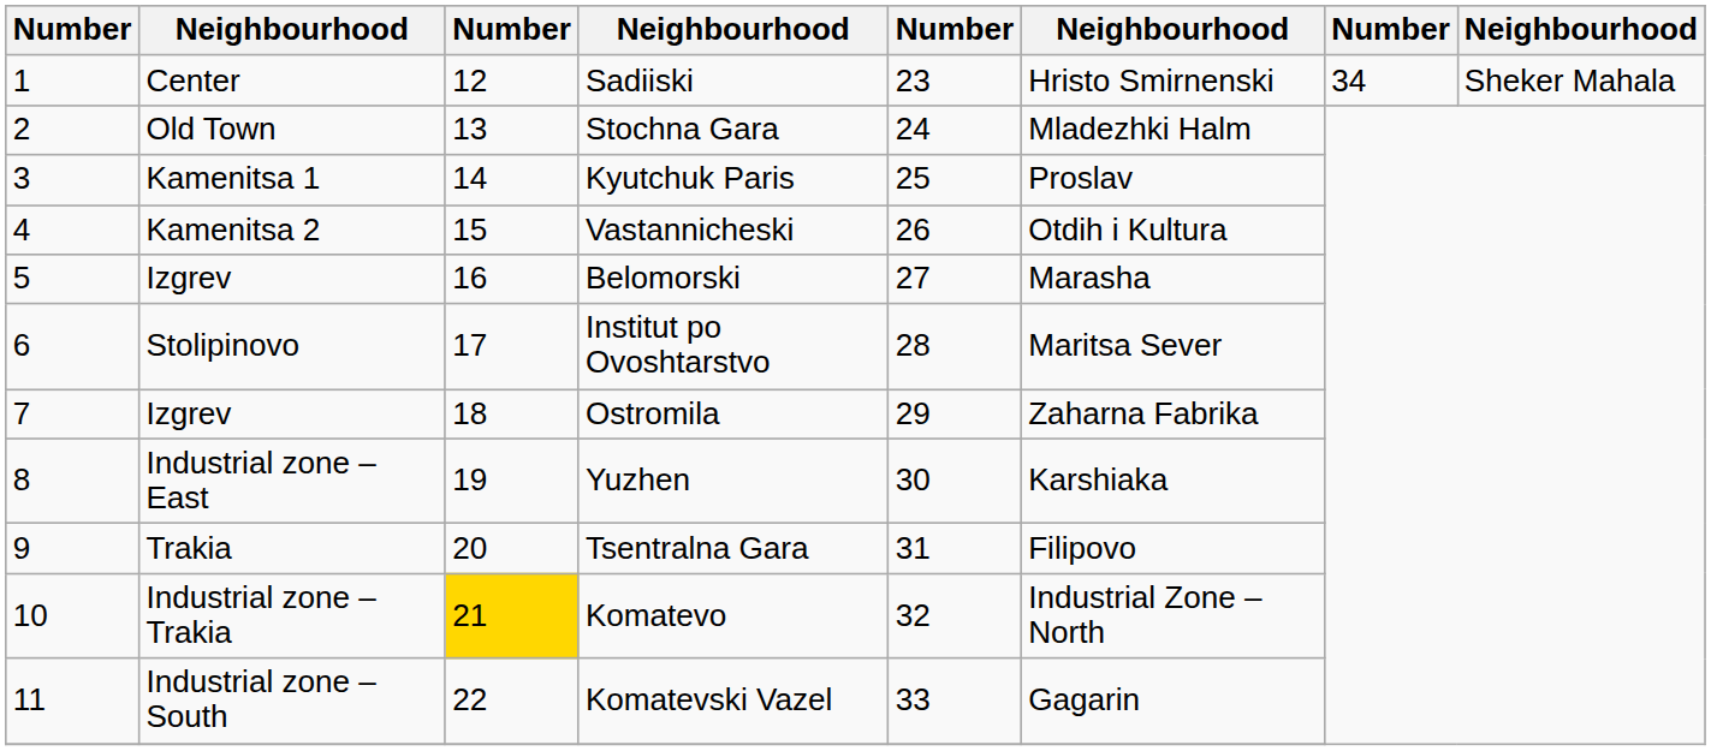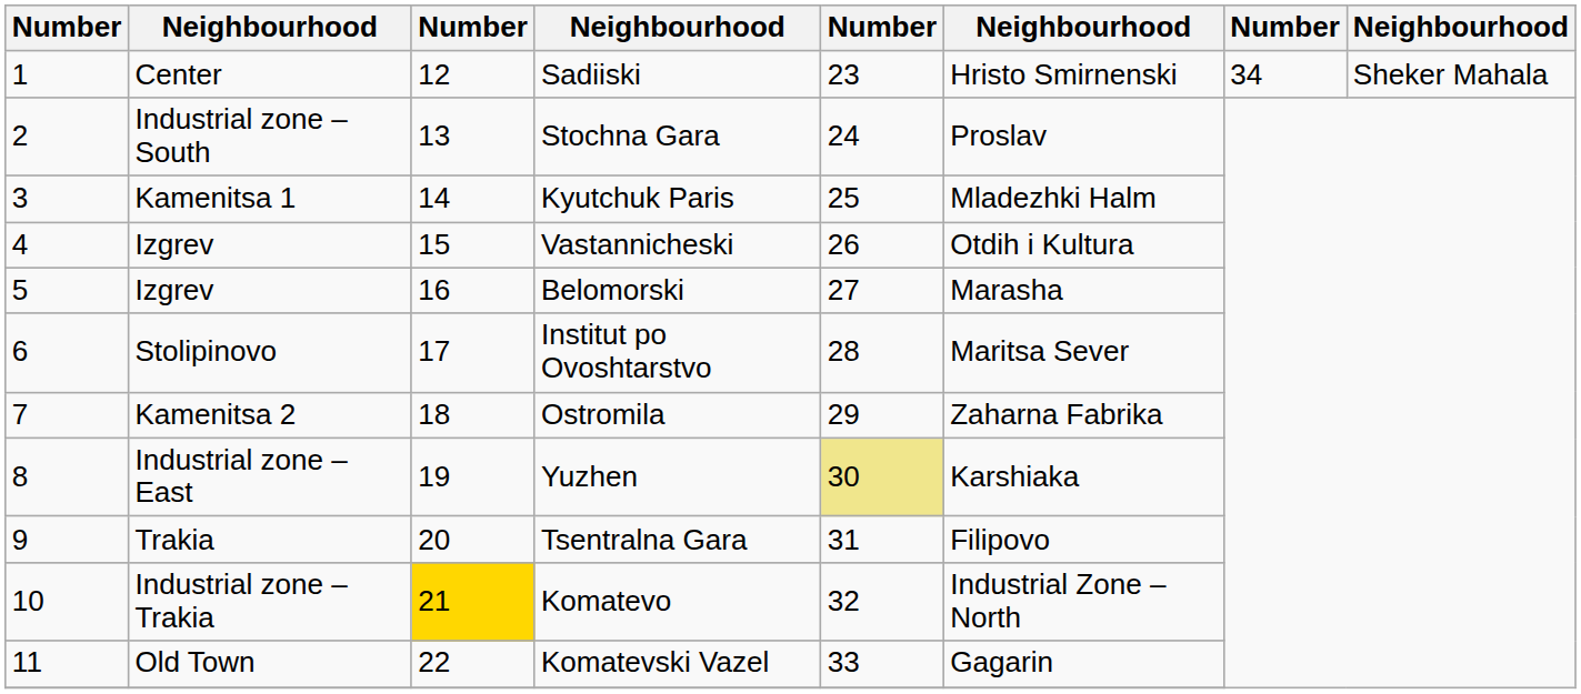 <table class="wikitable">
 <tr>
 <th>Number</th>
 <th>Neighbourhood</th>
 <th>Number</th>
 <th>Neighbourhood</th>
 <th>Number</th>
 <th>Neighbourhood</th>
 <th>Number</th>
 <th>Neighbourhood</th>
 </tr>
 <tr>
 <td>1</td>
 <td>Center</td>
 <td>12</td>
 <td>Sadiiski</td>
 <td>23</td>
 <td>Hristo Smirnenski</td>
 <td>34</td>
 <td>Sheker Mahala</td>
 </tr>
 <tr>
 <td>2</td>
-<td>Old Town</td>
+<td>Industrial zone – South</td>
 <td>13</td>
 <td>Stochna Gara</td>
 <td>24</td>
-<td>Mladezhki Halm</td>
+<td>Proslav</td>
 </tr>
 <tr>
 <td>3</td>
 <td>Kamenitsa 1</td>
 <td>14</td>
 <td>Kyutchuk Paris</td>
 <td>25</td>
-<td>Proslav</td>
+<td>Mladezhki Halm</td>
 </tr>
 <tr>
 <td>4</td>
-<td>Kamenitsa 2</td>
+<td>Izgrev</td>
 <td>15</td>
 <td>Vastannicheski</td>
 <td>26</td>
 <td>Otdih i Kultura</td>
 </tr>
 <tr>
 <td>5</td>
 <td>Izgrev</td>
 <td>16</td>
 <td>Belomorski</td>
 <td>27</td>
 <td>Marasha</td>
 </tr>
 <tr>
 <td>6</td>
 <td>Stolipinovo</td>
 <td>17</td>
 <td>Institut po Ovoshtarstvo</td>
 <td>28</td>
 <td>Maritsa Sever</td>
 </tr>
 <tr>
 <td>7</td>
-<td>Izgrev</td>
+<td>Kamenitsa 2</td>
 <td>18</td>
 <td>Ostromila</td>
 <td>29</td>
 <td>Zaharna Fabrika</td>
 </tr>
 <tr>
 <td>8</td>
 <td>Industrial zone – East</td>
 <td>19</td>
 <td>Yuzhen</td>
-<td>30</td>
+<td style="background: khaki;">30</td>
 <td>Karshiaka</td>
 </tr>
 <tr>
 <td>9</td>
 <td>Trakia</td>
 <td>20</td>
 <td>Tsentralna Gara</td>
 <td>31</td>
 <td>Filipovo</td>
 </tr>
 <tr>
 <td>10</td>
 <td>Industrial zone – Trakia</td>
 <td style="background: gold;">21</td>
 <td>Komatevo</td>
 <td>32</td>
 <td>Industrial Zone – North</td>
 </tr>
 <tr>
 <td>11</td>
-<td>Industrial zone – South</td>
+<td>Old Town</td>
 <td>22</td>
 <td>Komatevski Vazel</td>
 <td>33</td>
 <td>Gagarin</td>
 </tr>
 <tr>
 </tr>
 </table>
